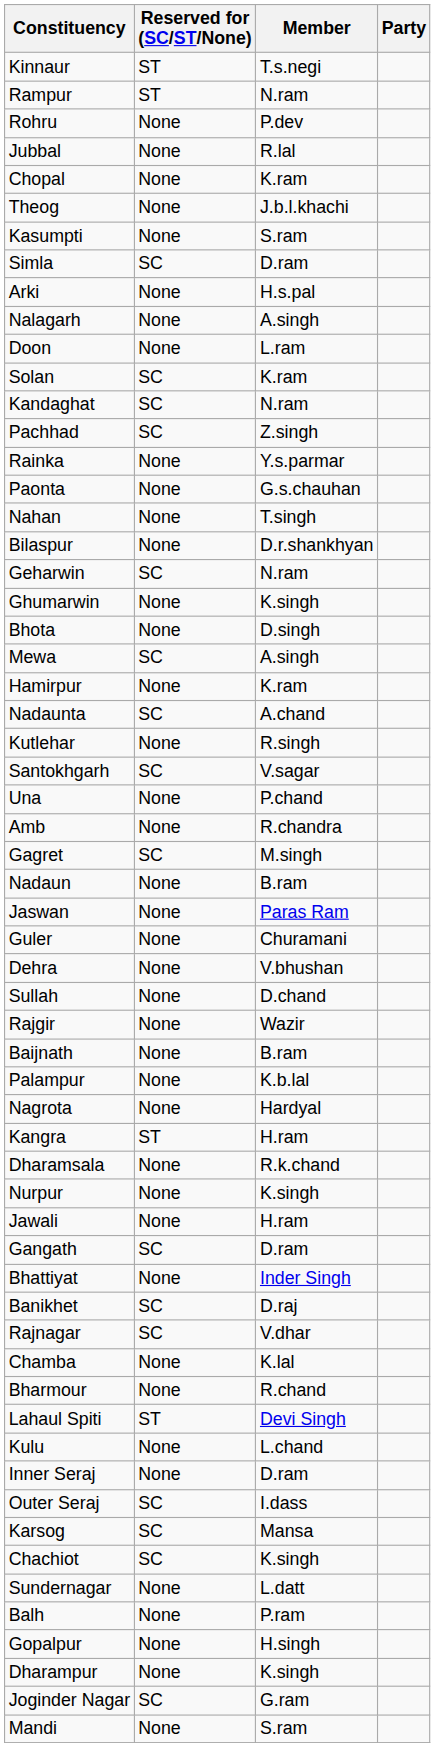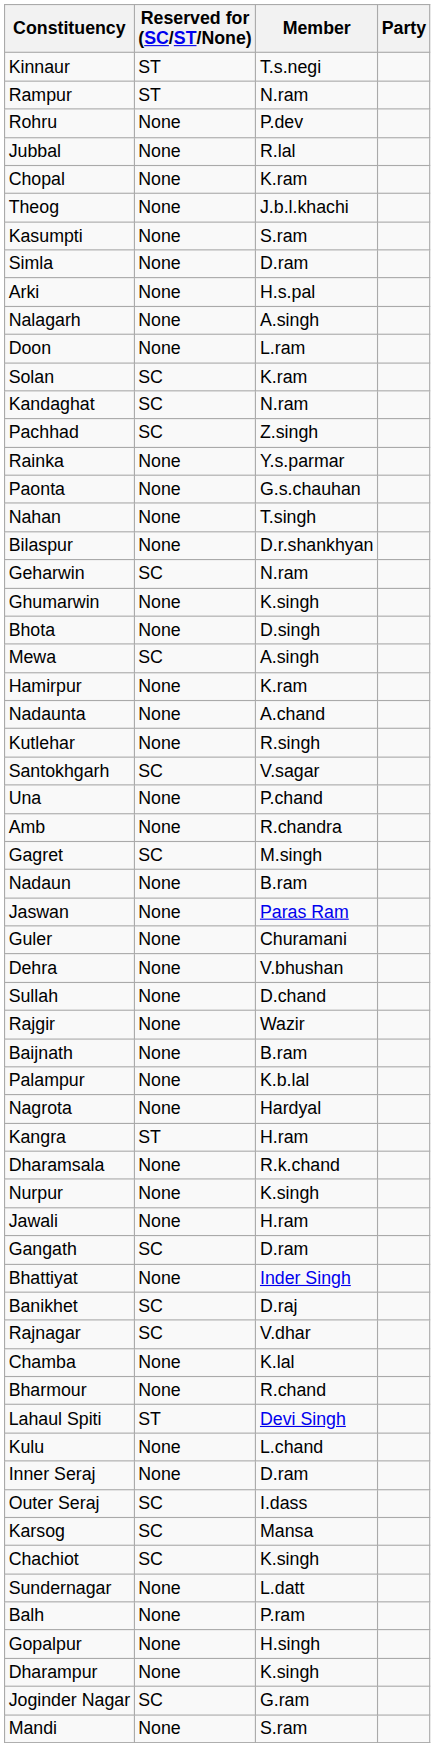 <table class="wikitable sortable">
 <tr>
 <th>Constituency</th>
 <th>Reserved for<br>(<a href='#'>SC</a>/<a href='#'>ST</a>/None)</th>
 <th>Member</th>
 <th colspan=2>Party</th>
 </tr>
 <tr>
 <td>Kinnaur</td>
 <td>ST</td>
 <td>T.s.negi</td>
 <td></td>
 </tr>
 <tr>
 <td>Rampur</td>
 <td>ST</td>
 <td>N.ram</td>
 <td></td>
 </tr>
 <tr>
 <td>Rohru</td>
 <td>None</td>
 <td>P.dev</td>
 <td></td>
 </tr>
 <tr>
 <td>Jubbal</td>
 <td>None</td>
 <td>R.lal</td>
 <td></td>
 </tr>
 <tr>
 <td>Chopal</td>
 <td>None</td>
 <td>K.ram</td>
 <td></td>
 </tr>
 <tr>
 <td>Theog</td>
 <td>None</td>
 <td>J.b.l.khachi</td>
 <td></td>
 </tr>
 <tr>
 <td>Kasumpti</td>
 <td>None</td>
 <td>S.ram</td>
 <td></td>
 </tr>
 <tr>
 <td>Simla</td>
-<td>SC</td>
+<td>None</td>
 <td>D.ram</td>
 <td></td>
 </tr>
 <tr>
 <td>Arki</td>
 <td>None</td>
 <td>H.s.pal</td>
 <td></td>
 </tr>
 <tr>
 <td>Nalagarh</td>
 <td>None</td>
 <td>A.singh</td>
 <td></td>
 </tr>
 <tr>
 <td>Doon</td>
 <td>None</td>
 <td>L.ram</td>
 <td></td>
 </tr>
 <tr>
 <td>Solan</td>
 <td>SC</td>
 <td>K.ram</td>
 <td></td>
 </tr>
 <tr>
 <td>Kandaghat</td>
 <td>SC</td>
 <td>N.ram</td>
 <td></td>
 </tr>
 <tr>
 <td>Pachhad</td>
 <td>SC</td>
 <td>Z.singh</td>
 <td></td>
 </tr>
 <tr>
 <td>Rainka</td>
 <td>None</td>
 <td>Y.s.parmar</td>
 <td></td>
 </tr>
 <tr>
 <td>Paonta</td>
 <td>None</td>
 <td>G.s.chauhan</td>
 <td></td>
 </tr>
 <tr>
 <td>Nahan</td>
 <td>None</td>
 <td>T.singh</td>
 <td></td>
 </tr>
 <tr>
 <td>Bilaspur</td>
 <td>None</td>
 <td>D.r.shankhyan</td>
 <td></td>
 </tr>
 <tr>
 <td>Geharwin</td>
 <td>SC</td>
 <td>N.ram</td>
 <td></td>
 </tr>
 <tr>
 <td>Ghumarwin</td>
 <td>None</td>
 <td>K.singh</td>
 <td></td>
 </tr>
 <tr>
 <td>Bhota</td>
 <td>None</td>
 <td>D.singh</td>
 <td></td>
 </tr>
 <tr>
 <td>Mewa</td>
 <td>SC</td>
 <td>A.singh</td>
 <td></td>
 </tr>
 <tr>
 <td>Hamirpur</td>
 <td>None</td>
 <td>K.ram</td>
 <td></td>
 </tr>
 <tr>
 <td>Nadaunta</td>
-<td>SC</td>
+<td>None</td>
 <td>A.chand</td>
 <td></td>
 </tr>
 <tr>
 <td>Kutlehar</td>
 <td>None</td>
 <td>R.singh</td>
 <td></td>
 </tr>
 <tr>
 <td>Santokhgarh</td>
 <td>SC</td>
 <td>V.sagar</td>
 <td></td>
 </tr>
 <tr>
 <td>Una</td>
 <td>None</td>
 <td>P.chand</td>
 <td></td>
 </tr>
 <tr>
 <td>Amb</td>
 <td>None</td>
 <td>R.chandra</td>
 <td></td>
 </tr>
 <tr>
 <td>Gagret</td>
 <td>SC</td>
 <td>M.singh</td>
 <td></td>
 </tr>
 <tr>
 <td>Nadaun</td>
 <td>None</td>
 <td>B.ram</td>
 <td></td>
 </tr>
 <tr>
 <td>Jaswan</td>
 <td>None</td>
 <td><a href='#'>Paras Ram</a></td>
 <td></td>
 </tr>
 <tr>
 <td>Guler</td>
 <td>None</td>
 <td>Churamani</td>
 <td></td>
 </tr>
 <tr>
 <td>Dehra</td>
 <td>None</td>
 <td>V.bhushan</td>
 <td></td>
 </tr>
 <tr>
 <td>Sullah</td>
 <td>None</td>
 <td>D.chand</td>
 <td></td>
 </tr>
 <tr>
 <td>Rajgir</td>
 <td>None</td>
 <td>Wazir</td>
 <td></td>
 </tr>
 <tr>
 <td>Baijnath</td>
 <td>None</td>
 <td>B.ram</td>
 <td></td>
 </tr>
 <tr>
 <td>Palampur</td>
 <td>None</td>
 <td>K.b.lal</td>
 <td></td>
 </tr>
 <tr>
 <td>Nagrota</td>
 <td>None</td>
 <td>Hardyal</td>
 <td></td>
 </tr>
 <tr>
 <td>Kangra</td>
 <td>ST</td>
 <td>H.ram</td>
 <td></td>
 </tr>
 <tr>
 <td>Dharamsala</td>
 <td>None</td>
 <td>R.k.chand</td>
 <td></td>
 </tr>
 <tr>
 <td>Nurpur</td>
 <td>None</td>
 <td>K.singh</td>
 <td></td>
 </tr>
 <tr>
 <td>Jawali</td>
 <td>None</td>
 <td>H.ram</td>
 <td></td>
 </tr>
 <tr>
 <td>Gangath</td>
 <td>SC</td>
 <td>D.ram</td>
 <td></td>
 </tr>
 <tr>
 <td>Bhattiyat</td>
 <td>None</td>
 <td><a href='#'>Inder Singh</a></td>
 <td></td>
 </tr>
 <tr>
 <td>Banikhet</td>
 <td>SC</td>
 <td>D.raj</td>
 <td></td>
 </tr>
 <tr>
 <td>Rajnagar</td>
 <td>SC</td>
 <td>V.dhar</td>
 <td></td>
 </tr>
 <tr>
 <td>Chamba</td>
 <td>None</td>
 <td>K.lal</td>
 <td></td>
 </tr>
 <tr>
 <td>Bharmour</td>
 <td>None</td>
 <td>R.chand</td>
 <td></td>
 </tr>
 <tr>
 <td>Lahaul Spiti</td>
 <td>ST</td>
 <td><a href='#'>Devi Singh</a></td>
 <td></td>
 </tr>
 <tr>
 <td>Kulu</td>
 <td>None</td>
 <td>L.chand</td>
 <td></td>
 </tr>
 <tr>
 <td>Inner Seraj</td>
 <td>None</td>
 <td>D.ram</td>
 <td></td>
 </tr>
 <tr>
 <td>Outer Seraj</td>
 <td>SC</td>
 <td>I.dass</td>
 <td></td>
 </tr>
 <tr>
 <td>Karsog</td>
 <td>SC</td>
 <td>Mansa</td>
 <td></td>
 </tr>
 <tr>
 <td>Chachiot</td>
 <td>SC</td>
 <td>K.singh</td>
 <td></td>
 </tr>
 <tr>
 <td>Sundernagar</td>
 <td>None</td>
 <td>L.datt</td>
 <td></td>
 </tr>
 <tr>
 <td>Balh</td>
 <td>None</td>
 <td>P.ram</td>
 <td></td>
 </tr>
 <tr>
 <td>Gopalpur</td>
 <td>None</td>
 <td>H.singh</td>
 <td></td>
 </tr>
 <tr>
 <td>Dharampur</td>
 <td>None</td>
 <td>K.singh</td>
 <td></td>
 </tr>
 <tr>
 <td>Joginder Nagar</td>
 <td>SC</td>
 <td>G.ram</td>
 <td></td>
 </tr>
 <tr>
 <td>Mandi</td>
 <td>None</td>
 <td>S.ram</td>
 <td></td>
 </tr>
 <tr>
 </tr>
 </table>
